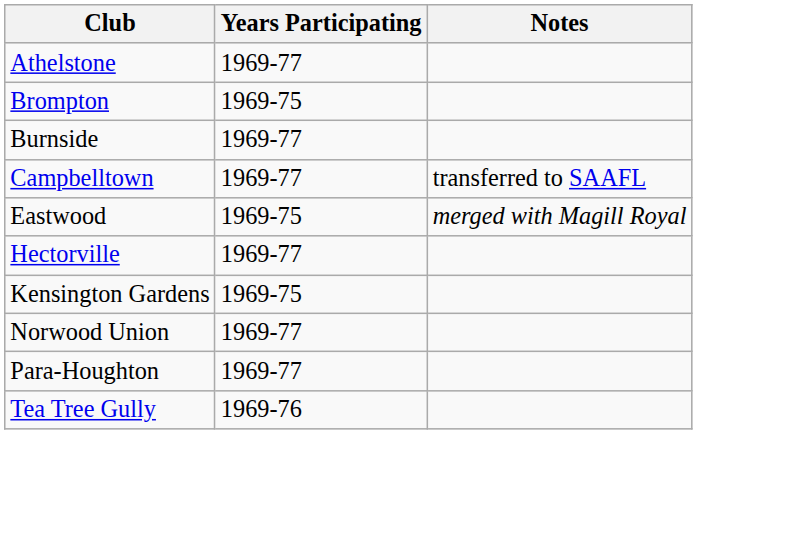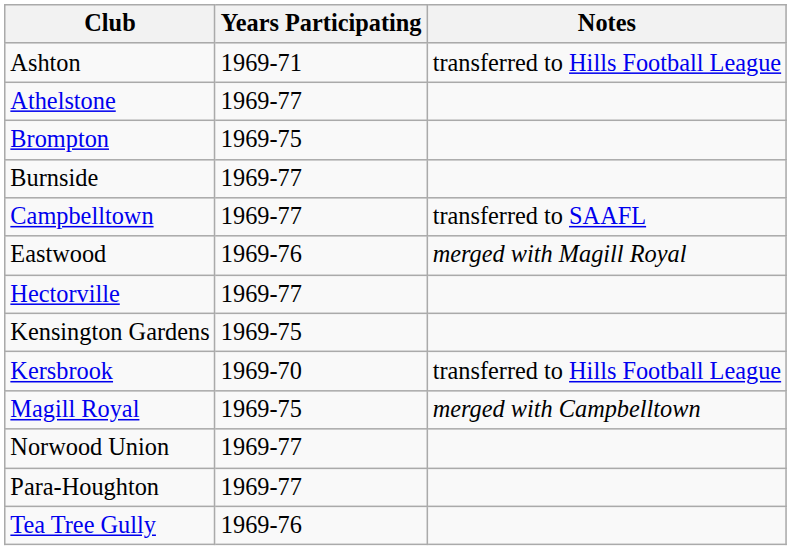 <table class="wikitable">
 <tr>
 <th>Club</th>
 <th>Years Participating</th>
 <th>Notes</th>
+</tr>
+<tr>
+<td>Ashton</td>
+<td>1969-71 </td>
+<td>transferred to <a href='#'>Hills Football League</a></td>
 </tr>
 <tr>
 <td><a href='#'>Athelstone</a></td>
 <td>1969-77 </td>
 <td></td>
 </tr>
 <tr>
 <td><a href='#'>Brompton</a></td>
 <td>1969-75 </td>
 <td></td>
 </tr>
 <tr>
 <td>Burnside</td>
 <td>1969-77 </td>
 <td></td>
 </tr>
 <tr>
 <td><a href='#'>Campbelltown</a></td>
 <td>1969-77 </td>
 <td>transferred to <a href='#'>SAAFL</a></td>
 </tr>
 <tr>
 <td>Eastwood</td>
-<td>1969-75 </td>
+<td>1969-76</td>
 <td><em>merged with Magill Royal</em></td>
 </tr>
 <tr>
 <td><a href='#'>Hectorville</a></td>
 <td>1969-77 </td>
 <td></td>
 </tr>
 <tr>
 <td>Kensington Gardens</td>
 <td>1969-75 </td>
 <td></td>
+</tr>
+<tr>
+<td><a href='#'>Kersbrook</a></td>
+<td>1969-70 </td>
+<td>transferred to <a href='#'>Hills Football League</a></td>
+</tr>
+<tr>
+<td><a href='#'>Magill Royal</a></td>
+<td>1969-75 </td>
+<td><em>merged with Campbelltown</em></td>
 </tr>
 <tr>
 <td>Norwood Union</td>
 <td>1969-77 </td>
 <td></td>
 </tr>
 <tr>
 <td>Para-Houghton</td>
 <td>1969-77 </td>
 <td></td>
 </tr>
 <tr>
 <td><a href='#'>Tea Tree Gully</a></td>
 <td>1969-76</td>
 <td></td>
 </tr>
 </table>
